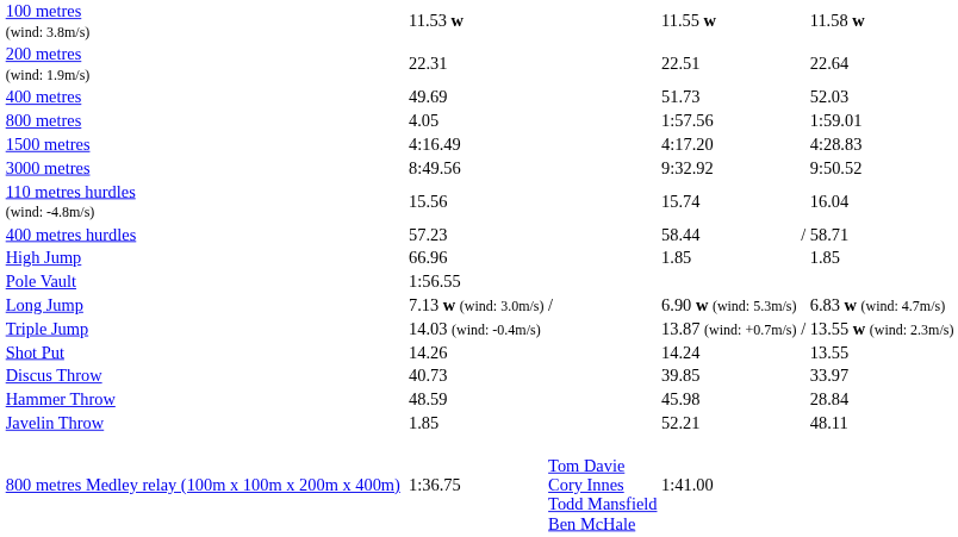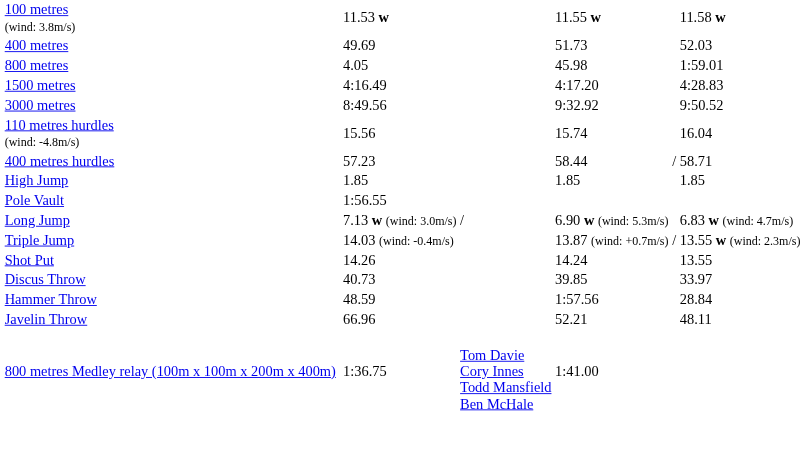 <table>
 <tr>
 <td><a href='#'>100 metres</a> <br> <small>(wind: 3.8m/s)</small></td>
 <td></td>
 <td>11.53 <strong>w</strong></td>
 <td></td>
 <td>11.55 <strong>w</strong></td>
 <td></td>
 <td>11.58 <strong>w</strong></td>
-</tr>
-<tr>
-<td><a href='#'>200 metres</a> <br> <small>(wind: 1.9m/s)</small></td>
-<td></td>
-<td>22.31</td>
-<td></td>
-<td>22.51</td>
-<td></td>
-<td>22.64</td>
 </tr>
 <tr>
 <td><a href='#'>400 metres</a></td>
 <td></td>
 <td>49.69</td>
 <td></td>
 <td>51.73</td>
 <td></td>
 <td>52.03</td>
 </tr>
 <tr>
 <td><a href='#'>800 metres</a></td>
 <td></td>
 <td>4.05</td>
 <td></td>
-<td>1:57.56</td>
+<td>45.98</td>
 <td></td>
 <td>1:59.01</td>
 </tr>
 <tr>
 <td><a href='#'>1500 metres</a></td>
 <td></td>
 <td>4:16.49</td>
 <td></td>
 <td>4:17.20</td>
 <td></td>
 <td>4:28.83</td>
 </tr>
 <tr>
 <td><a href='#'>3000 metres</a></td>
 <td></td>
 <td>8:49.56</td>
 <td></td>
 <td>9:32.92</td>
 <td></td>
 <td>9:50.52</td>
 </tr>
 <tr>
 <td><a href='#'>110 metres hurdles</a> <br> <small>(wind: -4.8m/s)</small></td>
 <td></td>
 <td>15.56</td>
 <td></td>
 <td>15.74</td>
 <td></td>
 <td>16.04</td>
 </tr>
 <tr>
 <td><a href='#'>400 metres hurdles</a></td>
 <td></td>
 <td>57.23</td>
 <td></td>
 <td>58.44</td>
 <td>/</td>
 <td>58.71</td>
 </tr>
 <tr>
 <td><a href='#'>High Jump</a></td>
 <td></td>
-<td>66.96</td>
+<td>1.85</td>
 <td></td>
 <td>1.85</td>
 <td></td>
 <td>1.85</td>
 </tr>
 <tr>
 <td><a href='#'>Pole Vault</a></td>
 <td></td>
 <td>1:56.55</td>
 <td></td>
 <td></td>
 <td></td>
 <td></td>
 </tr>
 <tr>
 <td><a href='#'>Long Jump</a></td>
 <td></td>
 <td>7.13 <strong>w</strong> <small>(wind: 3.0m/s)</small></td>
 <td>/</td>
 <td>6.90 <strong>w</strong> <small>(wind: 5.3m/s)</small></td>
 <td></td>
 <td>6.83 <strong>w</strong> <small>(wind: 4.7m/s)</small></td>
 </tr>
 <tr>
 <td><a href='#'>Triple Jump</a></td>
 <td></td>
 <td>14.03 <small>(wind: -0.4m/s)</small></td>
 <td></td>
 <td>13.87 <small>(wind: +0.7m/s)</small></td>
 <td>/</td>
 <td>13.55 <strong>w</strong> <small>(wind: 2.3m/s)</small></td>
 </tr>
 <tr>
 <td><a href='#'>Shot Put</a></td>
 <td></td>
 <td>14.26</td>
 <td></td>
 <td>14.24</td>
 <td></td>
 <td>13.55</td>
 </tr>
 <tr>
 <td><a href='#'>Discus Throw</a></td>
 <td></td>
 <td>40.73</td>
 <td></td>
 <td>39.85</td>
 <td></td>
 <td>33.97</td>
 </tr>
 <tr>
 <td><a href='#'>Hammer Throw</a></td>
 <td></td>
 <td>48.59</td>
 <td></td>
-<td>45.98</td>
+<td>1:57.56</td>
 <td></td>
 <td>28.84</td>
 </tr>
 <tr>
 <td><a href='#'>Javelin Throw</a></td>
 <td></td>
-<td>1.85</td>
+<td>66.96</td>
 <td></td>
 <td>52.21</td>
 <td></td>
 <td>48.11</td>
 </tr>
 <tr>
 <td><a href='#'>800 metres Medley relay (100m x 100m x 200m x 400m)</a></td>
 <td></td>
 <td>1:36.75</td>
 <td> <br> <a href='#'>Tom Davie</a> <br> <a href='#'>Cory Innes</a> <br> <a href='#'>Todd Mansfield</a> <br> <a href='#'>Ben McHale</a></td>
 <td>1:41.00</td>
 <td></td>
 <td></td>
 </tr>
 </table>
